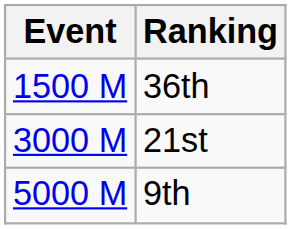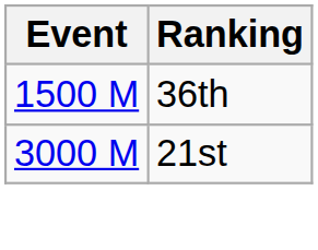 <table class="wikitable sortable">
 <tr>
 <th>Event</th>
 <th>Ranking</th>
 </tr>
 <tr>
 <td><a href='#'>1500 M</a></td>
 <td>36th</td>
 </tr>
 <tr>
 <td><a href='#'>3000 M</a></td>
 <td>21st</td>
 </tr>
-<tr>
-<td><a href='#'>5000 M</a></td>
-<td>9th</td>
-</tr>
 </table>
